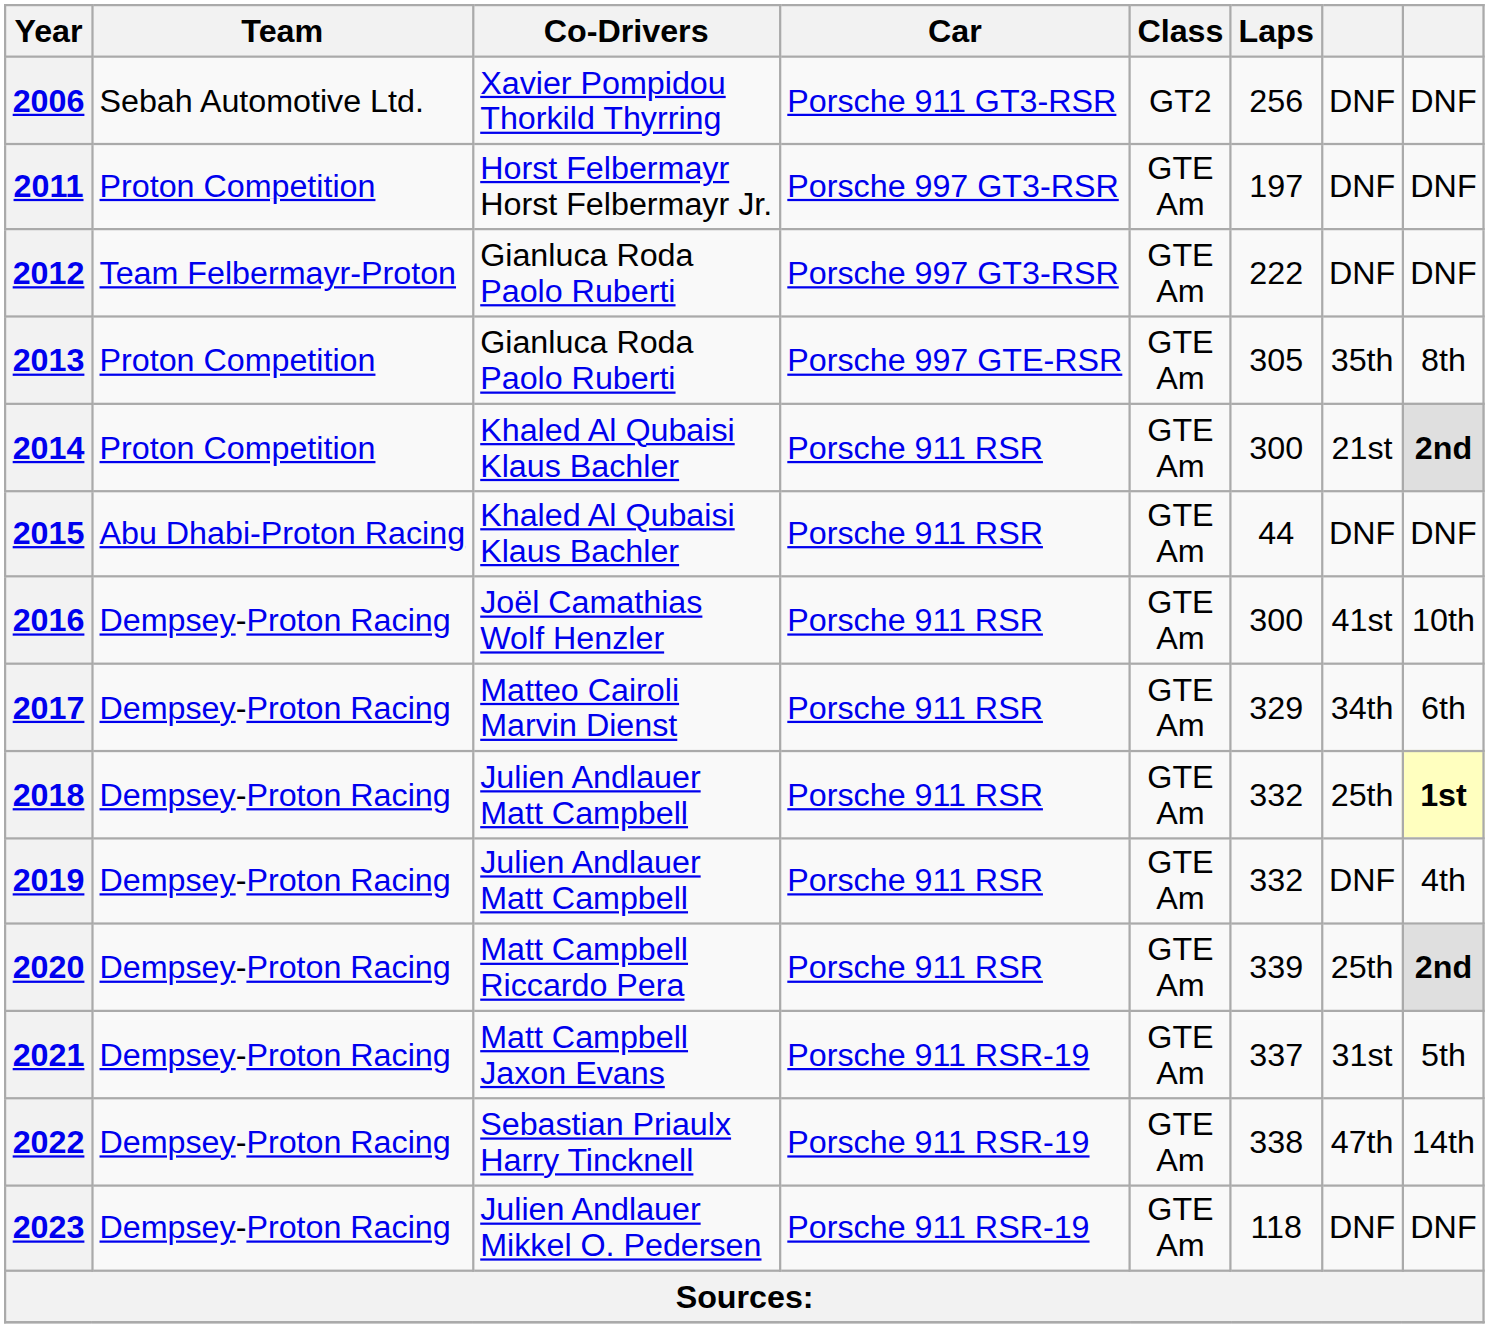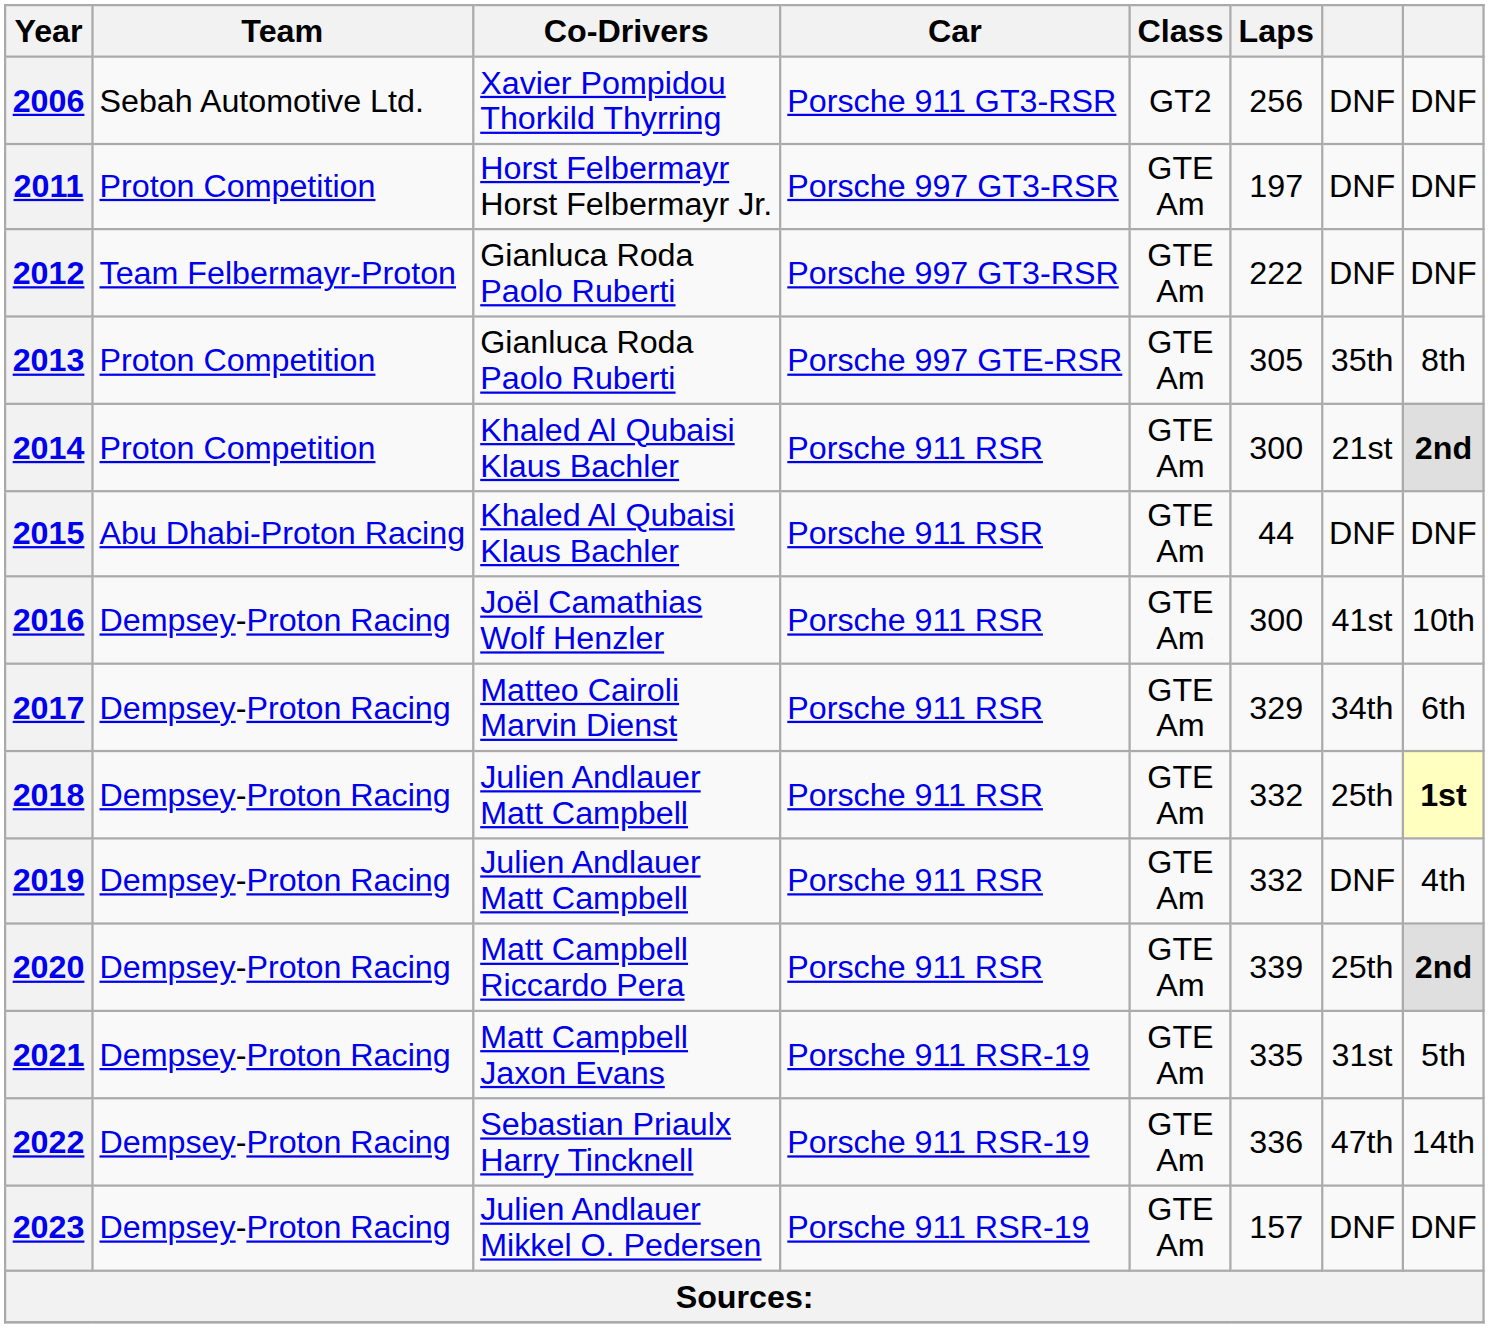 <table class="wikitable" style="text-align:center; font-size:90%">
 <tr>
 <th>Year</th>
 <th>Team</th>
 <th>Co-Drivers</th>
 <th>Car</th>
 <th>Class</th>
 <th>Laps</th>
 <th></th>
 <th></th>
 </tr>
 <tr>
 <th><a href='#'>2006</a></th>
 <td align="left"> Sebah Automotive Ltd.</td>
 <td align="left"> <a href='#'>Xavier Pompidou</a><br> <a href='#'>Thorkild Thyrring</a></td>
 <td align="left"><a href='#'>Porsche 911 GT3-RSR</a></td>
 <td>GT2</td>
 <td>256</td>
 <td>DNF</td>
 <td>DNF</td>
 </tr>
 <tr>
 <th><a href='#'>2011</a></th>
 <td align="left"> <a href='#'>Proton Competition</a></td>
 <td align="left"> <a href='#'>Horst Felbermayr</a><br> Horst Felbermayr Jr.</td>
 <td align="left"><a href='#'>Porsche 997 GT3-RSR</a></td>
 <td>GTE<br>Am</td>
 <td>197</td>
 <td>DNF</td>
 <td>DNF</td>
 </tr>
 <tr>
 <th><a href='#'>2012</a></th>
 <td align="left"> <a href='#'>Team Felbermayr-Proton</a></td>
 <td align="left"> Gianluca Roda<br> <a href='#'>Paolo Ruberti</a></td>
 <td align="left"><a href='#'>Porsche 997 GT3-RSR</a></td>
 <td>GTE<br>Am</td>
 <td>222</td>
 <td>DNF</td>
 <td>DNF</td>
 </tr>
 <tr>
 <th><a href='#'>2013</a></th>
 <td align="left"> <a href='#'>Proton Competition</a></td>
 <td align="left"> Gianluca Roda<br> <a href='#'>Paolo Ruberti</a></td>
 <td align="left"><a href='#'>Porsche 997 GTE-RSR</a></td>
 <td>GTE<br>Am</td>
 <td>305</td>
 <td>35th</td>
 <td>8th</td>
 </tr>
 <tr>
 <th><a href='#'>2014</a></th>
 <td align="left"> <a href='#'>Proton Competition</a></td>
 <td align="left"> <a href='#'>Khaled Al Qubaisi</a><br> <a href='#'>Klaus Bachler</a></td>
 <td align="left"><a href='#'>Porsche 911 RSR</a></td>
 <td>GTE<br>Am</td>
 <td>300</td>
 <td>21st</td>
 <td style="background:#DFDFDF;"><strong>2nd</strong></td>
 </tr>
 <tr>
 <th><a href='#'>2015</a></th>
 <td align="left"> <a href='#'>Abu Dhabi-Proton Racing</a></td>
 <td align="left"> <a href='#'>Khaled Al Qubaisi</a><br> <a href='#'>Klaus Bachler</a></td>
 <td align="left"><a href='#'>Porsche 911 RSR</a></td>
 <td>GTE<br>Am</td>
 <td>44</td>
 <td>DNF</td>
 <td>DNF</td>
 </tr>
 <tr>
 <th><a href='#'>2016</a></th>
 <td align="left"> <a href='#'>Dempsey</a>-<a href='#'>Proton Racing</a></td>
 <td align="left"> <a href='#'>Joël Camathias</a><br> <a href='#'>Wolf Henzler</a></td>
 <td align="left"><a href='#'>Porsche 911 RSR</a></td>
 <td>GTE<br>Am</td>
 <td>300</td>
 <td>41st</td>
 <td>10th</td>
 </tr>
 <tr>
 <th><a href='#'>2017</a></th>
 <td align="left"> <a href='#'>Dempsey</a>-<a href='#'>Proton Racing</a></td>
 <td align="left"> <a href='#'>Matteo Cairoli</a><br> <a href='#'>Marvin Dienst</a></td>
 <td align="left"><a href='#'>Porsche 911 RSR</a></td>
 <td>GTE<br>Am</td>
 <td>329</td>
 <td>34th</td>
 <td>6th</td>
 </tr>
 <tr>
 <th><a href='#'>2018</a></th>
 <td align="left"> <a href='#'>Dempsey</a>-<a href='#'>Proton Racing</a></td>
 <td align="left"> <a href='#'>Julien Andlauer</a><br> <a href='#'>Matt Campbell</a></td>
 <td align="left"><a href='#'>Porsche 911 RSR</a></td>
 <td>GTE<br>Am</td>
 <td>332</td>
 <td>25th</td>
 <td style="background:#ffffbf;"><strong>1st</strong></td>
 </tr>
 <tr>
 <th><a href='#'>2019</a></th>
 <td align="left"> <a href='#'>Dempsey</a>-<a href='#'>Proton Racing</a></td>
 <td align="left"> <a href='#'>Julien Andlauer</a><br> <a href='#'>Matt Campbell</a></td>
 <td align="left"><a href='#'>Porsche 911 RSR</a></td>
 <td>GTE<br>Am</td>
 <td>332</td>
 <td>DNF</td>
 <td>4th</td>
 </tr>
 <tr>
 <th><a href='#'>2020</a></th>
 <td align="left"> <a href='#'>Dempsey</a>-<a href='#'>Proton Racing</a></td>
 <td align="left"> <a href='#'>Matt Campbell</a><br> <a href='#'>Riccardo Pera</a></td>
 <td align="left"><a href='#'>Porsche 911 RSR</a></td>
 <td>GTE<br>Am</td>
 <td>339</td>
 <td>25th</td>
 <td style="background:#DFDFDF;"><strong>2nd</strong></td>
 </tr>
 <tr>
 <th><a href='#'>2021</a></th>
 <td align="left"> <a href='#'>Dempsey</a>-<a href='#'>Proton Racing</a></td>
 <td align="left"> <a href='#'>Matt Campbell</a><br> <a href='#'>Jaxon Evans</a></td>
 <td align="left"><a href='#'>Porsche 911 RSR-19</a></td>
 <td>GTE<br>Am</td>
-<td>337</td>
+<td>335</td>
 <td>31st</td>
 <td>5th</td>
 </tr>
 <tr>
 <th><a href='#'>2022</a></th>
 <td align="left"> <a href='#'>Dempsey</a>-<a href='#'>Proton Racing</a></td>
 <td align="left"> <a href='#'>Sebastian Priaulx</a><br> <a href='#'>Harry Tincknell</a></td>
 <td align="left"><a href='#'>Porsche 911 RSR-19</a></td>
 <td>GTE<br>Am</td>
-<td>338</td>
+<td>336</td>
 <td>47th</td>
 <td>14th</td>
 </tr>
 <tr>
 <th><a href='#'>2023</a></th>
 <td align="left"> <a href='#'>Dempsey</a>-<a href='#'>Proton Racing</a></td>
 <td align="left"> <a href='#'>Julien Andlauer</a><br> <a href='#'>Mikkel O. Pedersen</a></td>
 <td align="left"><a href='#'>Porsche 911 RSR-19</a></td>
 <td>GTE<br>Am</td>
-<td>118</td>
+<td>157</td>
 <td>DNF</td>
 <td>DNF</td>
 </tr>
 <tr>
 <th colspan="8">Sources:</th>
 </tr>
 <tr>
 </tr>
 </table>
